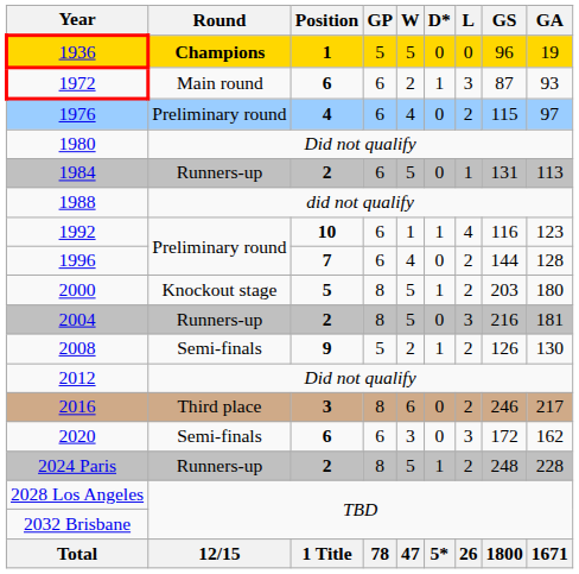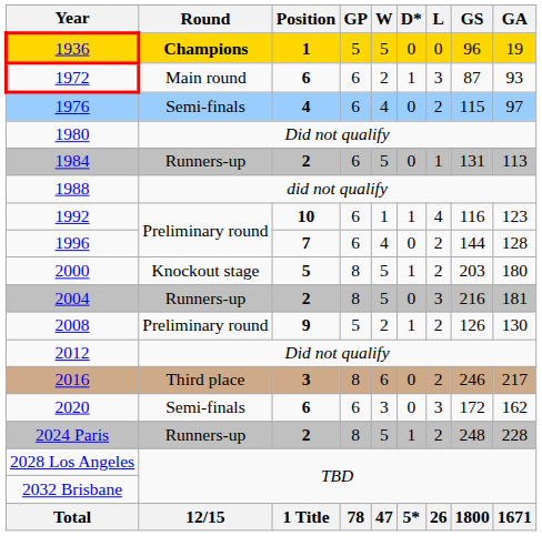 <table class="wikitable" style="text-align: center;">
 <tr>
 <th>Year</th>
 <th>Round</th>
 <th>Position</th>
 <th>GP</th>
 <th>W</th>
 <th>D*</th>
 <th>L</th>
 <th>GS</th>
 <th>GA</th>
 </tr>
 <tr style="background:gold;">
 <td style="border: 3px solid red"> <a href='#'>1936</a></td>
 <td><strong>Champions</strong></td>
 <td><strong>1</strong></td>
 <td>5</td>
 <td>5</td>
 <td>0</td>
 <td>0</td>
 <td>96</td>
 <td>19</td>
 </tr>
 <tr>
 <td style="border: 3px solid red"> <a href='#'>1972</a></td>
 <td>Main round</td>
 <td><strong>6</strong></td>
 <td>6</td>
 <td>2</td>
 <td>1</td>
 <td>3</td>
 <td>87</td>
 <td>93</td>
 </tr>
 <tr bgcolor=9acdff>
 <td> <a href='#'>1976</a></td>
-<td>Preliminary round</td>
+<td>Semi-finals</td>
 <td><strong>4</strong></td>
 <td>6</td>
 <td>4</td>
 <td>0</td>
 <td>2</td>
 <td>115</td>
 <td>97</td>
 </tr>
 <tr>
 <td> <a href='#'>1980</a></td>
 <td colspan=8><em>Did not qualify</em></td>
 </tr>
 <tr style="background:silver;">
 <td> <a href='#'>1984</a></td>
 <td>Runners-up</td>
 <td><strong>2</strong></td>
 <td>6</td>
 <td>5</td>
 <td>0</td>
 <td>1</td>
 <td>131</td>
 <td>113</td>
 </tr>
 <tr>
 <td> <a href='#'>1988</a></td>
 <td colspan=8><em>did not qualify</em></td>
 </tr>
 <tr>
 <td> <a href='#'>1992</a></td>
 <td rowspan=2>Preliminary round</td>
 <td><strong>10</strong></td>
 <td>6</td>
 <td>1</td>
 <td>1</td>
 <td>4</td>
 <td>116</td>
 <td>123</td>
 </tr>
 <tr>
 <td> <a href='#'>1996</a></td>
 <td><strong>7</strong></td>
 <td>6</td>
 <td>4</td>
 <td>0</td>
 <td>2</td>
 <td>144</td>
 <td>128</td>
 </tr>
 <tr>
 <td> <a href='#'>2000</a></td>
 <td>Knockout stage</td>
 <td><strong>5</strong></td>
 <td>8</td>
 <td>5</td>
 <td>1</td>
 <td>2</td>
 <td>203</td>
 <td>180</td>
 </tr>
 <tr style="background:silver;">
 <td> <a href='#'>2004</a></td>
 <td>Runners-up</td>
 <td><strong>2</strong></td>
 <td>8</td>
 <td>5</td>
 <td>0</td>
 <td>3</td>
 <td>216</td>
 <td>181</td>
 </tr>
 <tr>
 <td> <a href='#'>2008</a></td>
-<td>Semi-finals</td>
+<td>Preliminary round</td>
 <td><strong>9</strong></td>
 <td>5</td>
 <td>2</td>
 <td>1</td>
 <td>2</td>
 <td>126</td>
 <td>130</td>
 </tr>
 <tr>
 <td> <a href='#'>2012</a></td>
 <td colspan=8><em>Did not qualify</em></td>
 </tr>
 <tr style="background:#cfaa88;">
 <td> <a href='#'>2016</a></td>
 <td>Third place</td>
 <td><strong>3</strong></td>
 <td>8</td>
 <td>6</td>
 <td>0</td>
 <td>2</td>
 <td>246</td>
 <td>217</td>
 </tr>
 <tr>
 <td> <a href='#'>2020</a></td>
 <td>Semi-finals</td>
 <td><strong>6</strong></td>
 <td>6</td>
 <td>3</td>
 <td>0</td>
 <td>3</td>
 <td>172</td>
 <td>162</td>
 </tr>
 <tr style="background:silver;">
 <td> <a href='#'>2024 Paris</a></td>
 <td>Runners-up</td>
 <td><strong>2</strong></td>
 <td>8</td>
 <td>5</td>
 <td>1</td>
 <td>2</td>
 <td>248</td>
 <td>228</td>
 </tr>
 <tr>
 <td> <a href='#'>2028 Los Angeles</a></td>
 <td colspan=9 rowspan=2><em>TBD</em></td>
 </tr>
 <tr>
 <td> <a href='#'>2032 Brisbane</a></td>
 </tr>
 <tr>
 <th>Total</th>
 <th>12/15</th>
 <th>1 Title</th>
 <th>78</th>
 <th>47</th>
 <th>5*</th>
 <th>26</th>
 <th>1800</th>
 <th>1671</th>
 </tr>
 </table>
